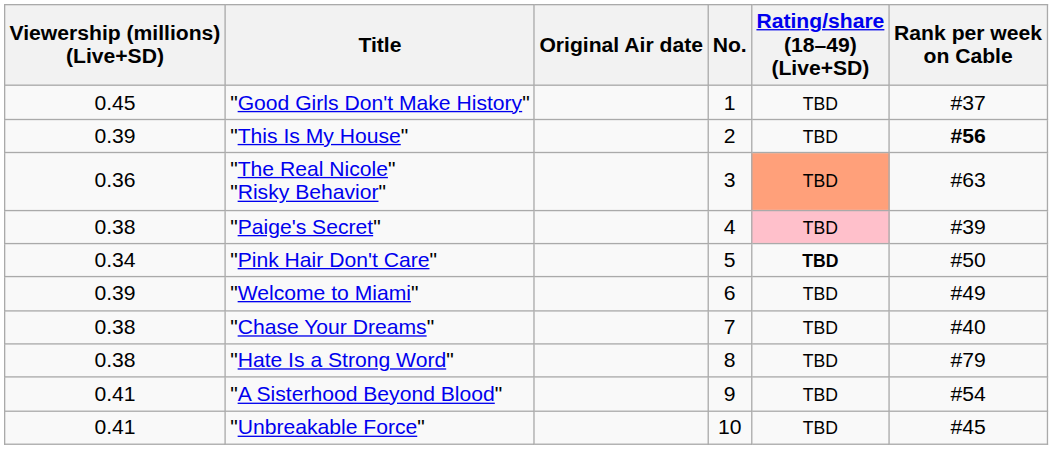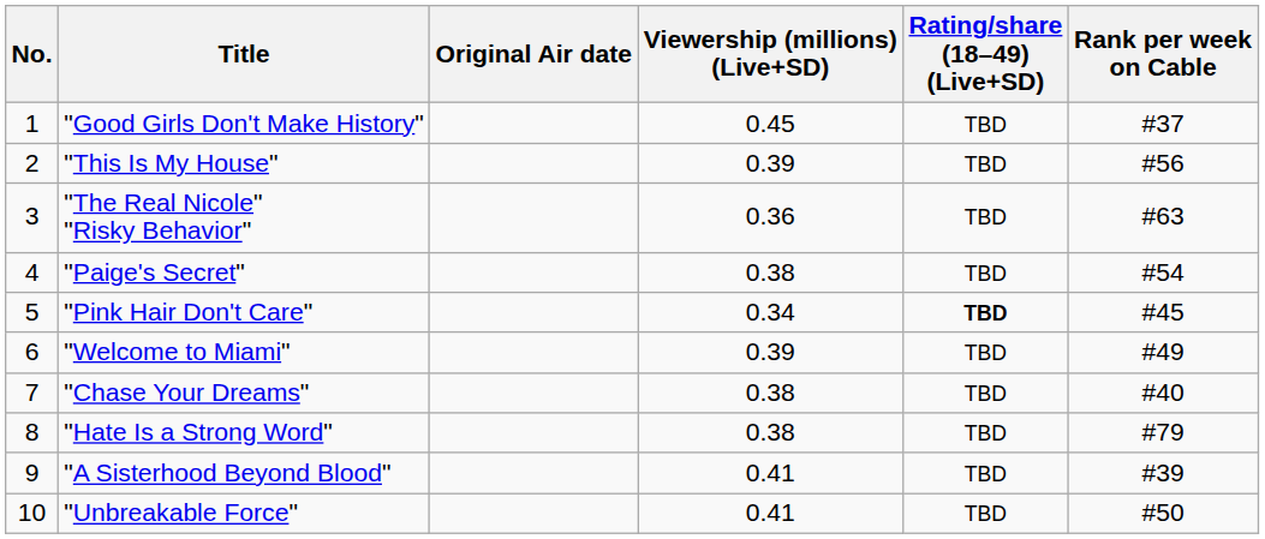 <table class="wikitable sortable" style="text-align:center;">
 <tr>
-<th data-sort-type="number">Viewership (millions)<br>(Live+SD)</th>
+<th>No.</th>
 <th>Title</th>
 <th>Original Air date</th>
-<th>No.</th>
+<th data-sort-type="number">Viewership (millions)<br>(Live+SD)</th>
 <th data-sort-type="number"><a href='#'>Rating/share</a><br>(18–49)<br>(Live+SD)</th>
 <th data-sort-type="number">Rank per week<br>on Cable</th>
 </tr>
 <tr>
-<td>0.45</td>
+<td>1</td>
 <td style="text-align:left;">"<a href='#'>Good Girls Don't Make History</a>"</td>
 <td></td>
-<td>1</td>
+<td>0.45</td>
 <td><small>TBD</small></td>
 <td>#37</td>
 </tr>
 <tr>
-<td>0.39</td>
+<td>2</td>
 <td style="text-align:left;">"<a href='#'>This Is My House</a>"</td>
 <td></td>
-<td>2</td>
+<td>0.39</td>
 <td><small>TBD</small></td>
-<td><strong>#56</strong></td>
+<td>#56</td>
 </tr>
 <tr>
-<td>0.36</td>
+<td>3</td>
 <td style="text-align:left;">"<a href='#'>The Real Nicole</a>"  <br> "<a href='#'>Risky Behavior</a>"</td>
 <td></td>
-<td>3</td>
-<td style="background: lightsalmon;"><small>TBD</small></td>
+<td>0.36</td>
+<td><small>TBD</small></td>
 <td>#63</td>
 </tr>
 <tr>
-<td>0.38</td>
+<td>4</td>
 <td style="text-align:left;">"<a href='#'>Paige's Secret</a>"</td>
 <td></td>
-<td>4</td>
-<td style="background: pink;"><small>TBD</small></td>
-<td>#39</td>
+<td>0.38</td>
+<td><small>TBD</small></td>
+<td>#54</td>
 </tr>
 <tr>
-<td>0.34</td>
+<td>5</td>
 <td style="text-align:left;">"<a href='#'>Pink Hair Don't Care</a>"</td>
 <td></td>
-<td>5</td>
+<td>0.34</td>
 <td><strong><small>TBD</small></strong></td>
-<td>#50</td>
+<td>#45</td>
 </tr>
 <tr>
-<td>0.39</td>
+<td>6</td>
 <td style="text-align:left;">"<a href='#'>Welcome to Miami</a>"</td>
 <td></td>
-<td>6</td>
+<td>0.39</td>
 <td><small>TBD</small></td>
 <td>#49</td>
 </tr>
 <tr>
-<td>0.38</td>
+<td>7</td>
 <td style="text-align:left;">"<a href='#'>Chase Your Dreams</a>"</td>
 <td></td>
-<td>7</td>
+<td>0.38</td>
 <td><small>TBD</small></td>
 <td>#40</td>
 </tr>
 <tr>
-<td>0.38</td>
+<td>8</td>
 <td style="text-align:left;">"<a href='#'>Hate Is a Strong Word</a>"</td>
 <td></td>
-<td>8</td>
+<td>0.38</td>
 <td><small>TBD</small></td>
 <td>#79</td>
 </tr>
 <tr>
-<td>0.41</td>
+<td>9</td>
 <td style="text-align:left;">"<a href='#'>A Sisterhood Beyond Blood</a>"</td>
 <td></td>
-<td>9</td>
+<td>0.41</td>
 <td><small>TBD</small></td>
-<td>#54</td>
+<td>#39</td>
 </tr>
 <tr>
-<td>0.41</td>
+<td>10</td>
 <td style="text-align:left;">"<a href='#'>Unbreakable Force</a>"</td>
 <td></td>
-<td>10</td>
+<td>0.41</td>
 <td><small>TBD</small></td>
-<td>#45</td>
+<td>#50</td>
 </tr>
 </table>
